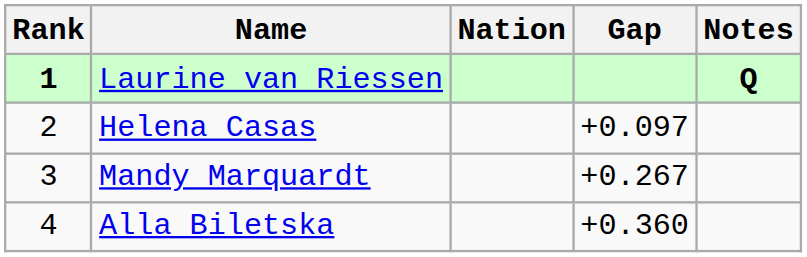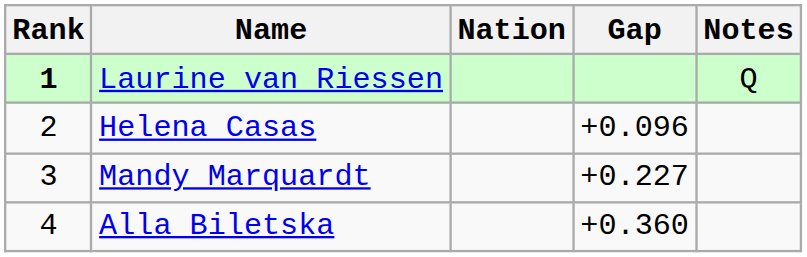 <table class="wikitable sortable" style="text-align:center">
 <tr>
 <th>Rank</th>
 <th>Name</th>
 <th>Nation</th>
 <th>Gap</th>
 <th>Notes</th>
 </tr>
 <tr bgcolor=ccffcc>
 <td><strong>1</strong></td>
 <td align=left><a href='#'>Laurine van Riessen</a></td>
 <td align=left></td>
 <td></td>
-<td><strong>Q</strong></td>
+<td>Q</td>
 </tr>
 <tr>
 <td>2</td>
 <td align=left><a href='#'>Helena Casas</a></td>
 <td align=left></td>
-<td>+0.097</td>
+<td>+0.096</td>
 <td></td>
 </tr>
 <tr>
 <td>3</td>
 <td align=left><a href='#'>Mandy Marquardt</a></td>
 <td align=left></td>
-<td>+0.267</td>
+<td>+0.227</td>
 <td></td>
 </tr>
 <tr>
 <td>4</td>
 <td align=left><a href='#'>Alla Biletska</a></td>
 <td align=left></td>
 <td>+0.360</td>
 <td></td>
 </tr>
 </table>
